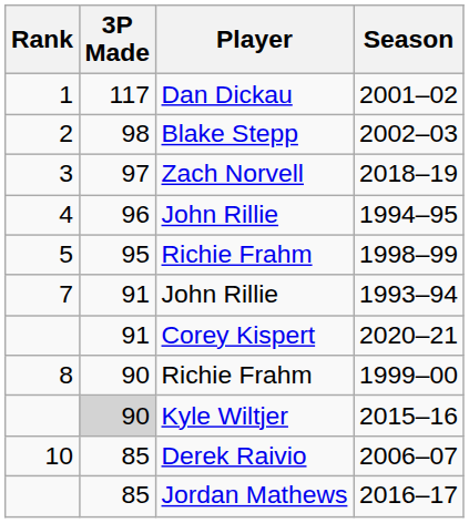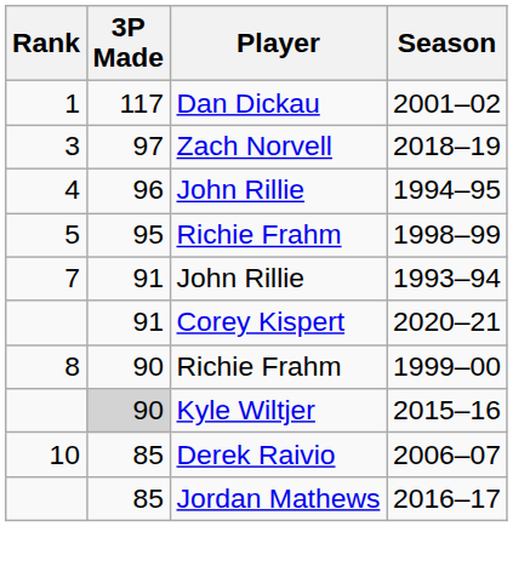 <table class="wikitable outercollapse">
 <tr>
 <th>Rank</th>
 <th>3P<br>Made</th>
 <th>Player</th>
 <th>Season</th>
 </tr>
 <tr>
 <td style="text-align:right;">1</td>
 <td style="text-align:right;">117</td>
 <td><a href='#'>Dan Dickau</a></td>
 <td>2001–02</td>
-</tr>
-<tr>
-<td style="text-align:right;">2</td>
-<td style="text-align:right;">98</td>
-<td><a href='#'>Blake Stepp</a></td>
-<td>2002–03</td>
 </tr>
 <tr>
 <td style="text-align:right;">3</td>
 <td style="text-align:right;">97</td>
 <td><a href='#'>Zach Norvell</a></td>
 <td>2018–19</td>
 </tr>
 <tr>
 <td style="text-align:right;">4</td>
 <td style="text-align:right;">96</td>
 <td><a href='#'>John Rillie</a></td>
 <td>1994–95</td>
 </tr>
 <tr>
 <td style="text-align:right;">5</td>
 <td style="text-align:right;">95</td>
 <td><a href='#'>Richie Frahm</a></td>
 <td>1998–99</td>
 </tr>
 <tr>
 <td style="text-align:right;">7</td>
 <td style="text-align:right;">91</td>
 <td>John Rillie</td>
 <td>1993–94</td>
 </tr>
 <tr>
 <td style="text-align:right;"></td>
 <td style="text-align:right;">91</td>
 <td><a href='#'>Corey Kispert</a></td>
 <td>2020–21</td>
 </tr>
 <tr>
 <td style="text-align:right;">8</td>
 <td style="text-align:right;">90</td>
 <td>Richie Frahm</td>
 <td>1999–00</td>
 </tr>
 <tr>
 <td style="text-align:right;"></td>
 <td style="background: lightgrey; text-align:right;">90</td>
 <td><a href='#'>Kyle Wiltjer</a></td>
 <td>2015–16</td>
 </tr>
 <tr>
 <td style="text-align:right;">10</td>
 <td style="text-align:right;">85</td>
 <td><a href='#'>Derek Raivio</a></td>
 <td>2006–07</td>
 </tr>
 <tr>
 <td style="text-align:right;"></td>
 <td style="text-align:right;">85</td>
 <td><a href='#'>Jordan Mathews</a></td>
 <td>2016–17</td>
 </tr>
 </table>
